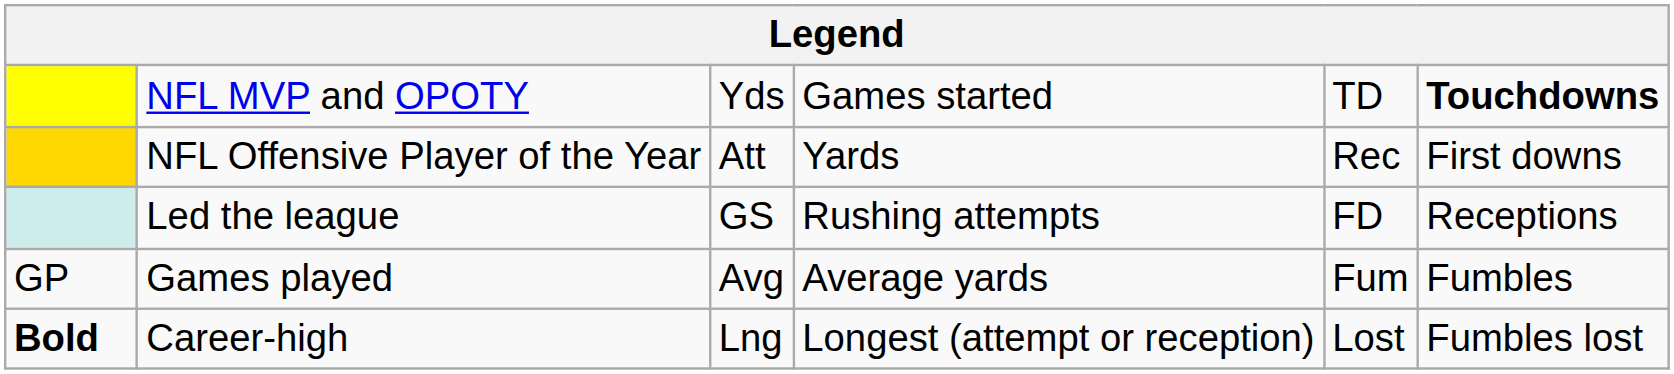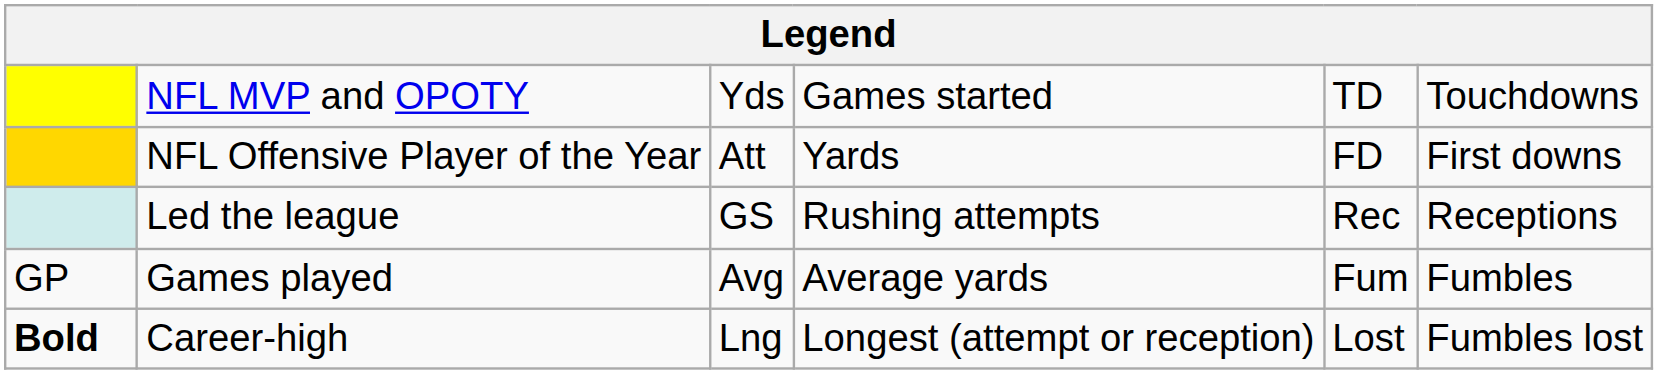 <table class="wikitable">
 <tr>
 <th colspan="6">Legend</th>
 </tr>
 <tr>
 <td style="background:#ffff00; width:3em;"></td>
 <td><a href='#'>NFL MVP</a> and <a href='#'>OPOTY</a></td>
 <td>Yds</td>
 <td>Games started</td>
 <td>TD</td>
-<td><strong>Touchdowns</strong></td>
+<td>Touchdowns</td>
 </tr>
 <tr>
 <td style="background:#ffd700; width:3em;"></td>
 <td>NFL Offensive Player of the Year</td>
 <td>Att</td>
 <td>Yards</td>
-<td>Rec</td>
+<td>FD</td>
 <td>First downs</td>
 </tr>
 <tr>
 <td style="background:#cfecec; width:3em;"></td>
 <td>Led the league</td>
 <td>GS</td>
 <td>Rushing attempts</td>
-<td>FD</td>
+<td>Rec</td>
 <td>Receptions</td>
 </tr>
 <tr>
 <td>GP</td>
 <td>Games played</td>
 <td>Avg</td>
 <td>Average yards</td>
 <td>Fum</td>
 <td>Fumbles</td>
 </tr>
 <tr>
 <td><strong>Bold</strong></td>
 <td>Career-high</td>
 <td>Lng</td>
 <td>Longest (attempt or reception)</td>
 <td>Lost</td>
 <td>Fumbles lost</td>
 </tr>
 </table>
